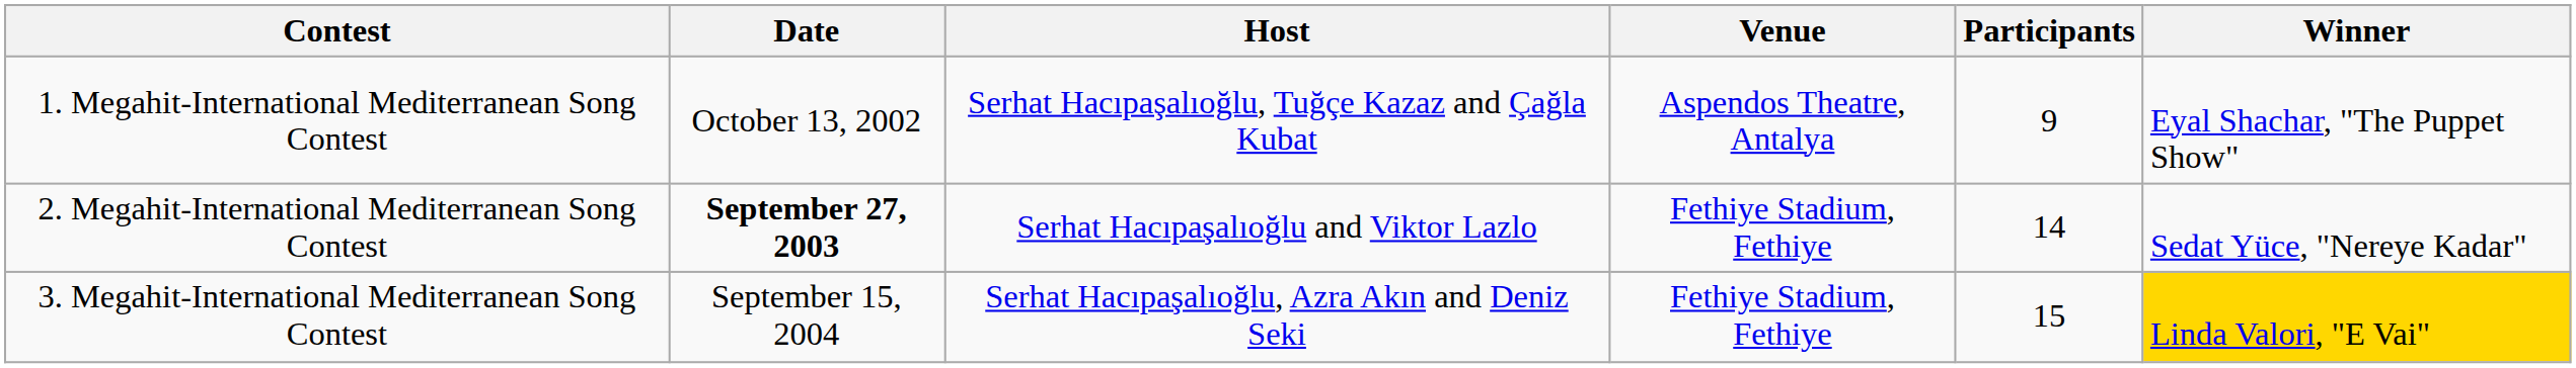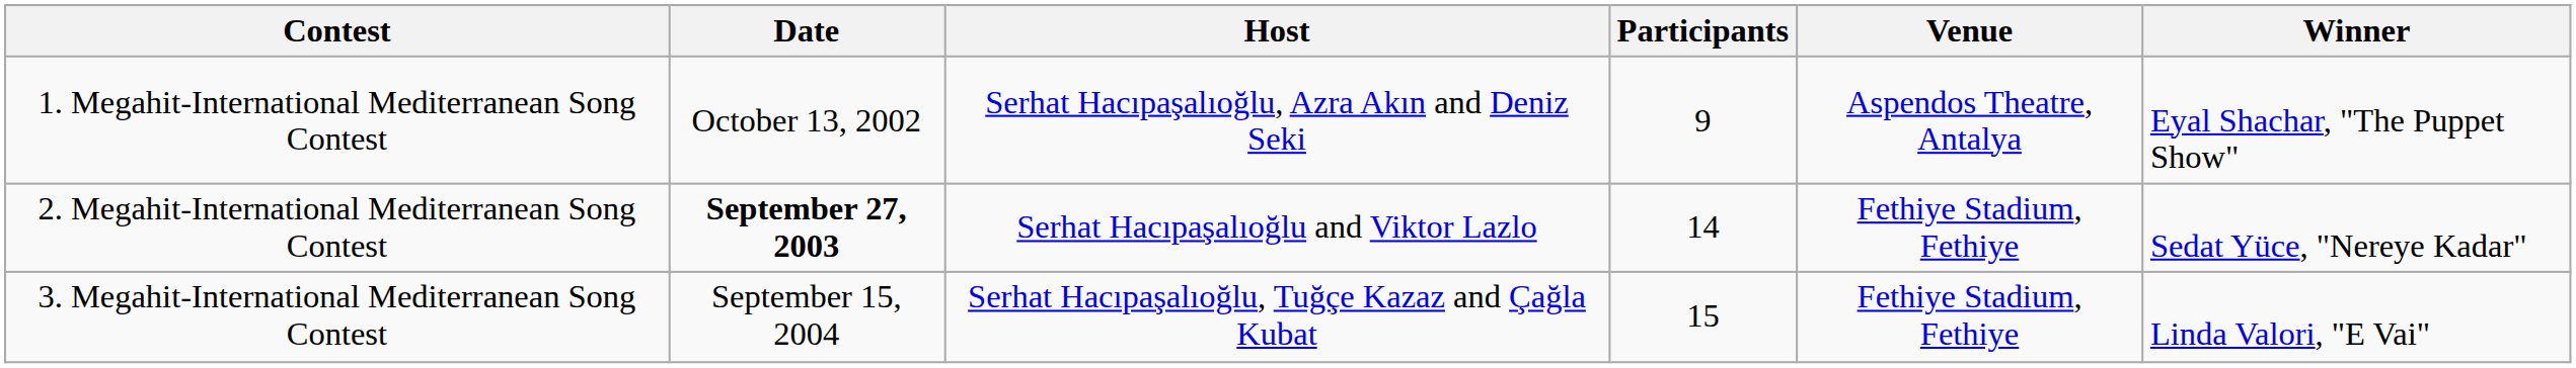 <table class="wikitable" style="text-align: center">
 <tr>
 <th>Contest</th>
 <th>Date</th>
 <th>Host</th>
+<th>Participants</th>
 <th>Venue</th>
-<th>Participants</th>
 <th>Winner</th>
 </tr>
 <tr>
 <td>1. Megahit-International Mediterranean Song Contest</td>
 <td>October 13, 2002</td>
-<td><a href='#'>Serhat Hacıpaşalıoğlu</a>, <a href='#'>Tuğçe Kazaz</a> and <a href='#'>Çağla Kubat</a></td>
+<td><a href='#'>Serhat Hacıpaşalıoğlu</a>, <a href='#'>Azra Akın</a> and <a href='#'>Deniz Seki</a></td>
+<td>9</td>
 <td><a href='#'>Aspendos Theatre</a>, <a href='#'>Antalya</a></td>
-<td>9</td>
 <td style="text-align: left"><br><a href='#'>Eyal Shachar</a>, "The Puppet Show"</td>
 </tr>
 <tr>
 <td>2. Megahit-International Mediterranean Song Contest</td>
 <td><strong>September 27, 2003</strong></td>
 <td><a href='#'>Serhat Hacıpaşalıoğlu</a> and <a href='#'>Viktor Lazlo</a></td>
+<td>14</td>
 <td><a href='#'>Fethiye Stadium</a>, <a href='#'>Fethiye</a></td>
-<td>14</td>
 <td style="text-align: left"><br><a href='#'>Sedat Yüce</a>, "Nereye Kadar"</td>
 </tr>
 <tr>
 <td>3. Megahit-International Mediterranean Song Contest</td>
 <td>September 15, 2004</td>
-<td><a href='#'>Serhat Hacıpaşalıoğlu</a>, <a href='#'>Azra Akın</a> and <a href='#'>Deniz Seki</a></td>
+<td><a href='#'>Serhat Hacıpaşalıoğlu</a>, <a href='#'>Tuğçe Kazaz</a> and <a href='#'>Çağla Kubat</a></td>
+<td>15</td>
 <td><a href='#'>Fethiye Stadium</a>, <a href='#'>Fethiye</a></td>
-<td>15</td>
-<td style="background: gold; text-align: left"><br><a href='#'>Linda Valori</a>, "E Vai"</td>
+<td style="text-align: left"><br><a href='#'>Linda Valori</a>, "E Vai"</td>
 </tr>
 </table>
